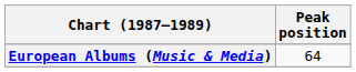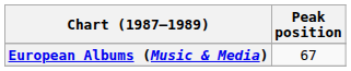 <table class="wikitable sortable plainrowheaders">
 <tr>
 <th>Chart (1987–1989)</th>
 <th>Peak<br>position</th>
 </tr>
 <tr>
 </tr>
 <tr>
 <th scope="row"><a href='#'>European Albums</a> (<em><a href='#'>Music & Media</a></em>)</th>
-<td align="center">64</td>
+<td align="center">67</td>
 </tr>
 <tr>
 </tr>
 </table>
